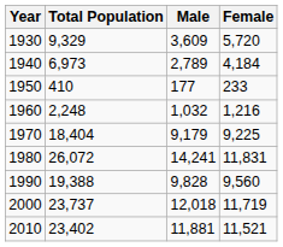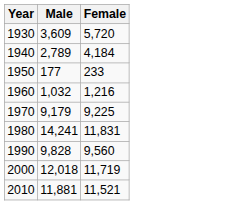 <table class="wikitable">
 <tr>
 <th>Year</th>
-<th>Total Population</th>
 <th>Male</th>
 <th>Female</th>
 </tr>
 <tr>
 <td>1930</td>
-<td>9,329</td>
 <td>3,609</td>
 <td>5,720</td>
 </tr>
 <tr>
 <td>1940</td>
-<td>6,973</td>
 <td>2,789</td>
 <td>4,184</td>
 </tr>
 <tr>
 <td>1950</td>
-<td>410</td>
 <td>177</td>
 <td>233</td>
 </tr>
 <tr>
 <td>1960</td>
-<td>2,248</td>
 <td>1,032</td>
 <td>1,216</td>
 </tr>
 <tr>
 <td>1970</td>
-<td>18,404</td>
 <td>9,179</td>
 <td>9,225</td>
 </tr>
 <tr>
 <td>1980</td>
-<td>26,072</td>
 <td>14,241</td>
 <td>11,831</td>
 </tr>
 <tr>
 <td>1990</td>
-<td>19,388</td>
 <td>9,828</td>
 <td>9,560</td>
 </tr>
 <tr>
 <td>2000</td>
-<td>23,737</td>
 <td>12,018</td>
 <td>11,719</td>
 </tr>
 <tr>
 <td>2010</td>
-<td>23,402</td>
 <td>11,881</td>
 <td>11,521</td>
 </tr>
 </table>
